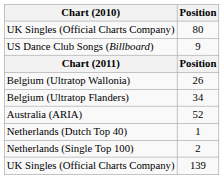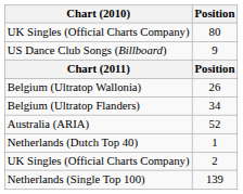 <table class="wikitable">
 <tr>
 <th>Chart (2010)</th>
 <th>Position</th>
 </tr>
 <tr>
 <td>UK Singles (Official Charts Company)</td>
 <td style="text-align:center;">80</td>
 </tr>
 <tr>
 <td>US Dance Club Songs (<em>Billboard</em>)</td>
 <td style="text-align:center;">9</td>
 </tr>
 <tr>
 <th>Chart (2011)</th>
 <th>Position</th>
 </tr>
 <tr>
 <td>Belgium (Ultratop Wallonia)</td>
 <td style="text-align:center;">26</td>
 </tr>
 <tr>
 <td>Belgium (Ultratop Flanders)</td>
 <td style="text-align:center;">34</td>
 </tr>
 <tr>
 <td>Australia (ARIA)</td>
 <td style="text-align:center;">52</td>
 </tr>
 <tr>
 <td>Netherlands (Dutch Top 40)</td>
 <td style="text-align:center;">1</td>
 </tr>
 <tr>
-<td>Netherlands (Single Top 100)</td>
+<td>UK Singles (Official Charts Company)</td>
 <td style="text-align:center;">2</td>
 </tr>
 <tr>
-<td>UK Singles (Official Charts Company)</td>
+<td>Netherlands (Single Top 100)</td>
 <td style="text-align:center;">139</td>
 </tr>
 </table>
